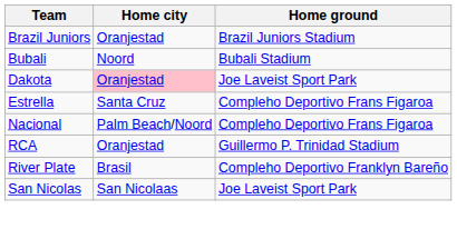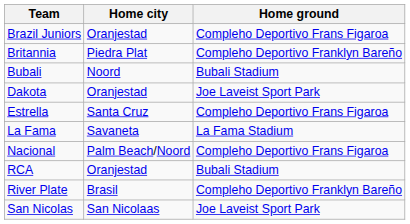 <table class="wikitable sortable">
 <tr>
 <th>Team</th>
 <th>Home city</th>
 <th>Home ground</th>
 </tr>
 <tr>
 <td><a href='#'>Brazil Juniors</a></td>
 <td><a href='#'>Oranjestad</a></td>
-<td><a href='#'>Brazil Juniors Stadium</a></td>
+<td><a href='#'>Compleho Deportivo Frans Figaroa</a></td>
+</tr>
+<tr>
+<td><a href='#'>Britannia</a></td>
+<td><a href='#'>Piedra Plat</a></td>
+<td><a href='#'>Compleho Deportivo Franklyn Bareño</a></td>
 </tr>
 <tr>
 <td><a href='#'>Bubali</a></td>
 <td><a href='#'>Noord</a></td>
 <td><a href='#'>Bubali Stadium</a></td>
 </tr>
 <tr>
 <td><a href='#'>Dakota</a></td>
-<td style="background: pink;"><a href='#'>Oranjestad</a></td>
+<td><a href='#'>Oranjestad</a></td>
 <td><a href='#'>Joe Laveist Sport Park</a></td>
 </tr>
 <tr>
 <td><a href='#'>Estrella</a></td>
 <td><a href='#'>Santa Cruz</a></td>
 <td><a href='#'>Compleho Deportivo Frans Figaroa</a></td>
+</tr>
+<tr>
+<td><a href='#'>La Fama</a></td>
+<td><a href='#'>Savaneta</a></td>
+<td><a href='#'>La Fama Stadium</a></td>
 </tr>
 <tr>
 <td><a href='#'>Nacional</a></td>
 <td><a href='#'>Palm Beach</a>/<a href='#'>Noord</a></td>
 <td><a href='#'>Compleho Deportivo Frans Figaroa</a></td>
 </tr>
 <tr>
 <td><a href='#'>RCA</a></td>
 <td><a href='#'>Oranjestad</a></td>
-<td><a href='#'>Guillermo P. Trinidad Stadium</a></td>
+<td><a href='#'>Bubali Stadium</a></td>
 </tr>
 <tr>
 <td><a href='#'>River Plate</a></td>
 <td><a href='#'>Brasil</a></td>
 <td><a href='#'>Compleho Deportivo Franklyn Bareño</a></td>
 </tr>
 <tr>
 <td><a href='#'>San Nicolas</a></td>
 <td><a href='#'>San Nicolaas</a></td>
 <td><a href='#'>Joe Laveist Sport Park</a></td>
 </tr>
 </table>
